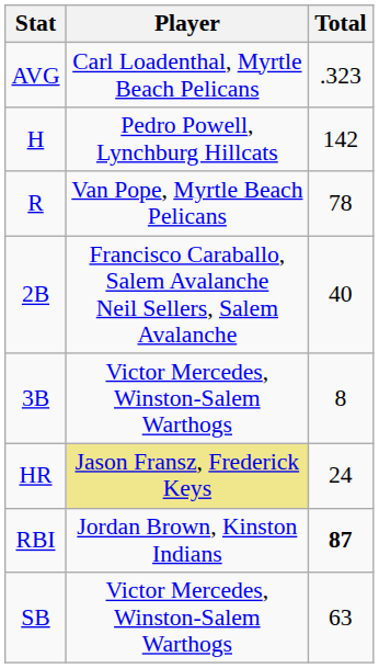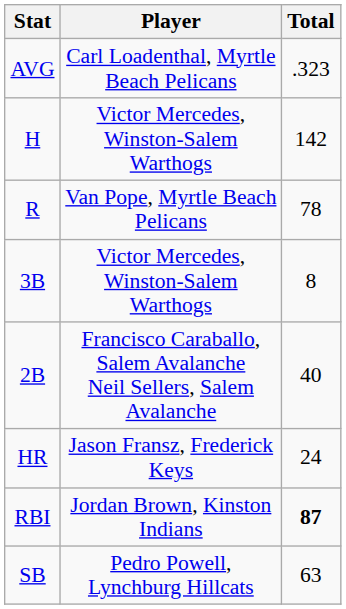 <table class="wikitable" width="40%" style="text-align:center;">
 <tr>
 <th width="5%">Stat</th>
 <th width="60%">Player</th>
 <th width="5%">Total</th>
 </tr>
 <tr>
 <td><a href='#'>AVG</a></td>
 <td><a href='#'>Carl Loadenthal</a>, <a href='#'>Myrtle Beach Pelicans</a></td>
 <td>.323</td>
 </tr>
 <tr>
 <td><a href='#'>H</a></td>
-<td><a href='#'>Pedro Powell</a>, <a href='#'>Lynchburg Hillcats</a></td>
+<td><a href='#'>Victor Mercedes</a>, <a href='#'>Winston-Salem Warthogs</a></td>
 <td>142</td>
 </tr>
 <tr>
 <td><a href='#'>R</a></td>
 <td><a href='#'>Van Pope</a>, <a href='#'>Myrtle Beach Pelicans</a></td>
 <td>78</td>
 </tr>
 <tr>
+<td><a href='#'>3B</a></td>
+<td><a href='#'>Victor Mercedes</a>, <a href='#'>Winston-Salem Warthogs</a></td>
+<td>8</td>
+</tr>
+<tr>
 <td><a href='#'>2B</a></td>
 <td><a href='#'>Francisco Caraballo</a>, <a href='#'>Salem Avalanche</a> <br> <a href='#'>Neil Sellers</a>, <a href='#'>Salem Avalanche</a></td>
 <td>40</td>
 </tr>
 <tr>
-<td><a href='#'>3B</a></td>
-<td><a href='#'>Victor Mercedes</a>, <a href='#'>Winston-Salem Warthogs</a></td>
-<td>8</td>
-</tr>
-<tr>
 <td><a href='#'>HR</a></td>
-<td style="background: khaki;"><a href='#'>Jason Fransz</a>, <a href='#'>Frederick Keys</a></td>
+<td><a href='#'>Jason Fransz</a>, <a href='#'>Frederick Keys</a></td>
 <td>24</td>
 </tr>
 <tr>
 <td><a href='#'>RBI</a></td>
 <td><a href='#'>Jordan Brown</a>, <a href='#'>Kinston Indians</a></td>
 <td><strong>87</strong></td>
 </tr>
 <tr>
 <td><a href='#'>SB</a></td>
-<td><a href='#'>Victor Mercedes</a>, <a href='#'>Winston-Salem Warthogs</a></td>
+<td><a href='#'>Pedro Powell</a>, <a href='#'>Lynchburg Hillcats</a></td>
 <td>63</td>
 </tr>
 </table>
